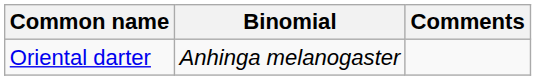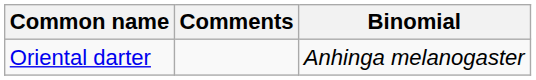 <table class="wikitable">
 <tr>
 <th>Common name</th>
+<th>Comments</th>
 <th>Binomial</th>
-<th>Comments</th>
 </tr>
 <tr>
 <td><a href='#'>Oriental darter</a></td>
+<td></td>
 <td><em>Anhinga melanogaster</em></td>
-<td></td>
 </tr>
 </table>
